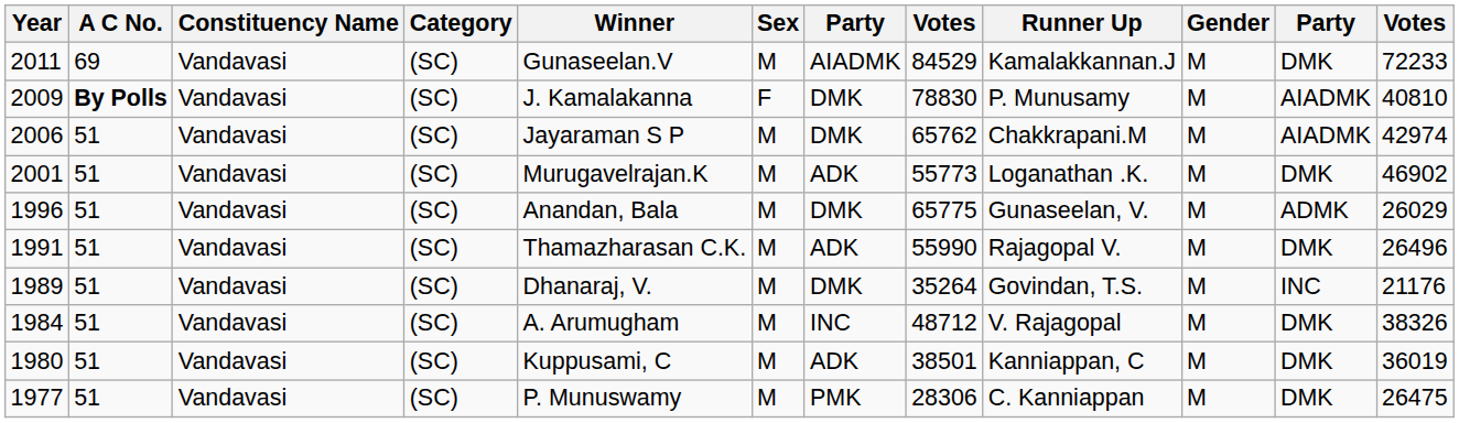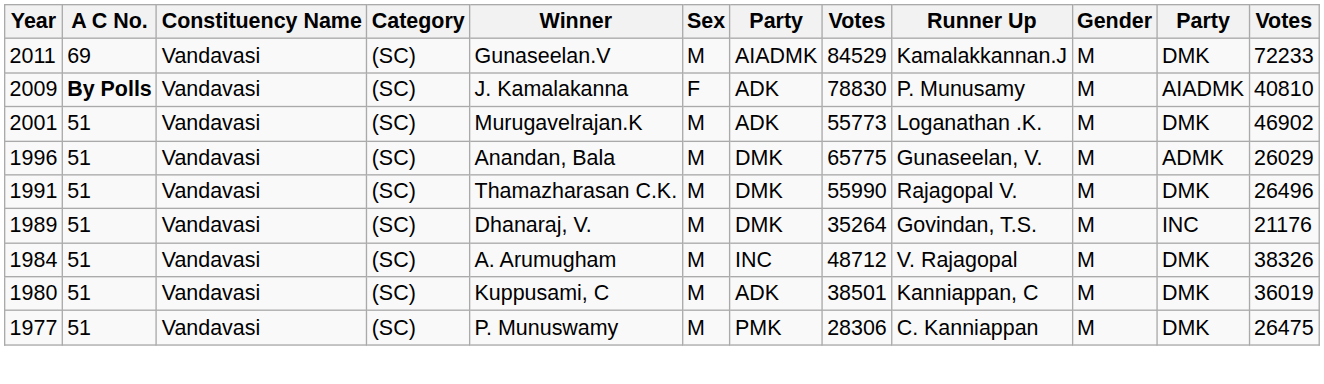 <table class="wikitable">
 <tr>
 <th>Year</th>
 <th>A C No.</th>
 <th>Constituency Name</th>
 <th>Category</th>
 <th>Winner</th>
 <th>Sex</th>
 <th>Party</th>
 <th>Votes</th>
 <th>Runner Up</th>
 <th>Gender</th>
 <th>Party</th>
 <th>Votes</th>
 </tr>
 <tr>
 <td>2011</td>
 <td>69</td>
 <td>Vandavasi</td>
 <td>(SC)</td>
 <td>Gunaseelan.V</td>
 <td>M</td>
 <td>AIADMK</td>
 <td>84529</td>
 <td>Kamalakkannan.J</td>
 <td>M</td>
 <td>DMK</td>
 <td>72233</td>
 </tr>
 <tr>
 <td>2009</td>
 <td><strong>By Polls</strong></td>
 <td>Vandavasi</td>
 <td>(SC)</td>
 <td>J. Kamalakanna</td>
 <td>F</td>
-<td>DMK</td>
+<td>ADK</td>
 <td>78830</td>
 <td>P. Munusamy</td>
 <td>M</td>
 <td>AIADMK</td>
 <td>40810</td>
-</tr>
-<tr>
-<td>2006</td>
-<td>51</td>
-<td>Vandavasi</td>
-<td>(SC)</td>
-<td>Jayaraman S P</td>
-<td>M</td>
-<td>DMK</td>
-<td>65762</td>
-<td>Chakkrapani.M</td>
-<td>M</td>
-<td>AIADMK</td>
-<td>42974</td>
 </tr>
 <tr>
 <td>2001</td>
 <td>51</td>
 <td>Vandavasi</td>
 <td>(SC)</td>
 <td>Murugavelrajan.K</td>
 <td>M</td>
 <td>ADK</td>
 <td>55773</td>
 <td>Loganathan .K.</td>
 <td>M</td>
 <td>DMK</td>
 <td>46902</td>
 </tr>
 <tr>
 <td>1996</td>
 <td>51</td>
 <td>Vandavasi</td>
 <td>(SC)</td>
 <td>Anandan, Bala</td>
 <td>M</td>
 <td>DMK</td>
 <td>65775</td>
 <td>Gunaseelan, V.</td>
 <td>M</td>
 <td>ADMK</td>
 <td>26029</td>
 </tr>
 <tr>
 <td>1991</td>
 <td>51</td>
 <td>Vandavasi</td>
 <td>(SC)</td>
 <td>Thamazharasan C.K.</td>
 <td>M</td>
-<td>ADK</td>
+<td>DMK</td>
 <td>55990</td>
 <td>Rajagopal V.</td>
 <td>M</td>
 <td>DMK</td>
 <td>26496</td>
 </tr>
 <tr>
 <td>1989</td>
 <td>51</td>
 <td>Vandavasi</td>
 <td>(SC)</td>
 <td>Dhanaraj, V.</td>
 <td>M</td>
 <td>DMK</td>
 <td>35264</td>
 <td>Govindan, T.S.</td>
 <td>M</td>
 <td>INC</td>
 <td>21176</td>
 </tr>
 <tr>
 <td>1984</td>
 <td>51</td>
 <td>Vandavasi</td>
 <td>(SC)</td>
 <td>A. Arumugham</td>
 <td>M</td>
 <td>INC</td>
 <td>48712</td>
 <td>V. Rajagopal</td>
 <td>M</td>
 <td>DMK</td>
 <td>38326</td>
 </tr>
 <tr>
 <td>1980</td>
 <td>51</td>
 <td>Vandavasi</td>
 <td>(SC)</td>
 <td>Kuppusami, C</td>
 <td>M</td>
 <td>ADK</td>
 <td>38501</td>
 <td>Kanniappan, C</td>
 <td>M</td>
 <td>DMK</td>
 <td>36019</td>
 </tr>
 <tr>
 <td>1977</td>
 <td>51</td>
 <td>Vandavasi</td>
 <td>(SC)</td>
 <td>P. Munuswamy</td>
 <td>M</td>
 <td>PMK</td>
 <td>28306</td>
 <td>C. Kanniappan</td>
 <td>M</td>
 <td>DMK</td>
 <td>26475</td>
 </tr>
 </table>
